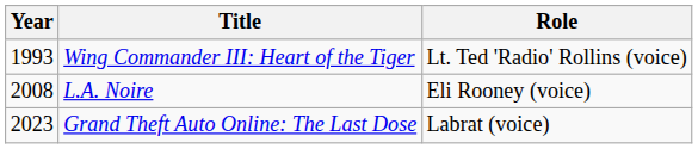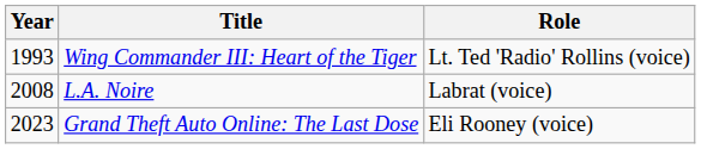 <table class="wikitable plainrowheaders sortable" style="margin-right: 0;">
 <tr>
 <th>Year</th>
 <th>Title</th>
 <th>Role</th>
 </tr>
 <tr>
 <td>1993</td>
 <td><em><a href='#'>Wing Commander III: Heart of the Tiger</a></em></td>
 <td>Lt. Ted 'Radio' Rollins (voice)</td>
 </tr>
 <tr>
 <td>2008</td>
 <td><em><a href='#'>L.A. Noire</a></em></td>
-<td>Eli Rooney (voice)</td>
+<td>Labrat (voice)</td>
 </tr>
 <tr>
 <td>2023</td>
 <td><em><a href='#'>Grand Theft Auto Online: The Last Dose</a></em></td>
-<td>Labrat (voice)</td>
+<td>Eli Rooney (voice)</td>
 </tr>
 </table>
